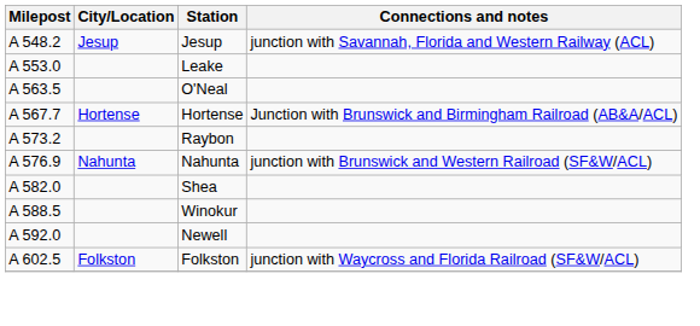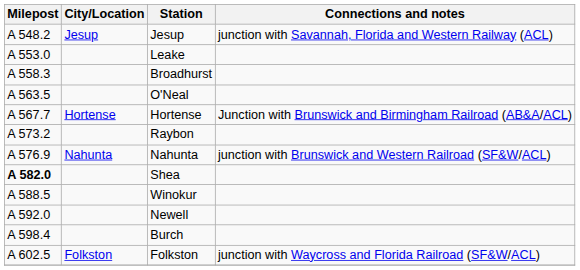 <table class="wikitable">
 <tr>
 <th>Milepost</th>
 <th>City/Location</th>
 <th>Station</th>
 <th>Connections and notes</th>
 </tr>
 <tr>
 <td>A 548.2</td>
 <td><a href='#'>Jesup</a></td>
 <td>Jesup</td>
 <td>junction with <a href='#'>Savannah, Florida and Western Railway</a> (<a href='#'>ACL</a>)</td>
 </tr>
 <tr>
 <td>A 553.0</td>
 <td></td>
 <td>Leake</td>
+<td></td>
+</tr>
+<tr>
+<td>A 558.3</td>
+<td></td>
+<td>Broadhurst</td>
 <td></td>
 </tr>
 <tr>
 <td>A 563.5</td>
 <td></td>
 <td>O'Neal</td>
 <td></td>
 </tr>
 <tr>
 <td>A 567.7</td>
 <td><a href='#'>Hortense</a></td>
 <td>Hortense</td>
 <td>Junction with <a href='#'>Brunswick and Birmingham Railroad</a> (<a href='#'>AB&A</a>/<a href='#'>ACL</a>)</td>
 </tr>
 <tr>
 <td>A 573.2</td>
 <td></td>
 <td>Raybon</td>
 <td></td>
 </tr>
 <tr>
 <td>A 576.9</td>
 <td><a href='#'>Nahunta</a></td>
 <td>Nahunta</td>
 <td>junction with <a href='#'>Brunswick and Western Railroad</a> (<a href='#'>SF&W</a>/<a href='#'>ACL</a>)</td>
 </tr>
 <tr>
-<td>A 582.0</td>
+<td><strong>A 582.0</strong></td>
 <td></td>
 <td>Shea</td>
 <td></td>
 </tr>
 <tr>
 <td>A 588.5</td>
 <td></td>
 <td>Winokur</td>
 <td></td>
 </tr>
 <tr>
 <td>A 592.0</td>
 <td></td>
 <td>Newell</td>
 <td></td>
 </tr>
 <tr>
+<td>A 598.4</td>
+<td></td>
+<td>Burch</td>
+<td></td>
+</tr>
+<tr>
 <td>A 602.5</td>
 <td><a href='#'>Folkston</a></td>
 <td>Folkston</td>
 <td>junction with <a href='#'>Waycross and Florida Railroad</a> (<a href='#'>SF&W</a>/<a href='#'>ACL</a>)</td>
 </tr>
 <tr>
 </tr>
 </table>
